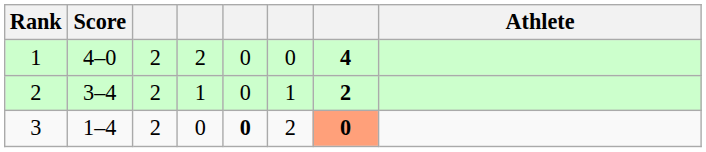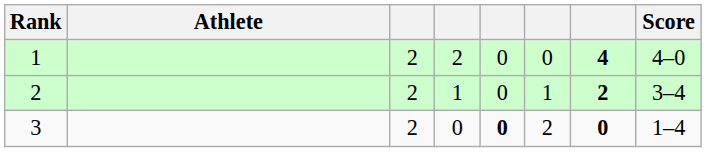 <table class="wikitable" style="text-align: center;">
 <tr>
 <th width=25>Rank</th>
-<th width=40>Score</th>
+<th width=225>Athlete</th>
 <th width=25></th>
 <th width=25></th>
 <th width=25></th>
 <th width=25></th>
 <th width=40></th>
-<th width=225>Athlete</th>
+<th width=40>Score</th>
 </tr>
 <tr bgcolor=ccffcc>
 <td>1</td>
-<td>4–0</td>
+<td align=left></td>
 <td>2</td>
 <td>2</td>
 <td>0</td>
 <td>0</td>
 <td><strong>4</strong></td>
-<td align=left></td>
+<td>4–0</td>
 </tr>
 <tr bgcolor=ccffcc>
 <td>2</td>
-<td>3–4</td>
+<td align=left></td>
 <td>2</td>
 <td>1</td>
 <td>0</td>
 <td>1</td>
 <td><strong>2</strong></td>
-<td align=left></td>
+<td>3–4</td>
 </tr>
 <tr>
 <td>3</td>
-<td>1–4</td>
+<td align=left></td>
 <td>2</td>
 <td>0</td>
 <td><strong>0</strong></td>
 <td>2</td>
-<td style="background: lightsalmon;"><strong>0</strong></td>
-<td align=left></td>
+<td><strong>0</strong></td>
+<td>1–4</td>
 </tr>
 </table>
